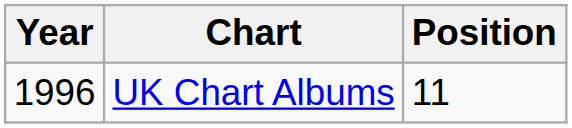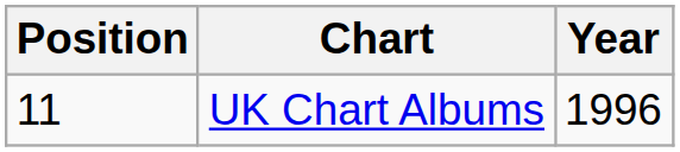 <table class="wikitable">
 <tr>
+<th>Position</th>
+<th>Chart</th>
 <th>Year</th>
-<th>Chart</th>
-<th>Position</th>
 </tr>
 <tr>
+<td>11</td>
+<td><a href='#'>UK Chart Albums</a></td>
 <td>1996</td>
-<td><a href='#'>UK Chart Albums</a></td>
-<td>11</td>
 </tr>
 </table>
